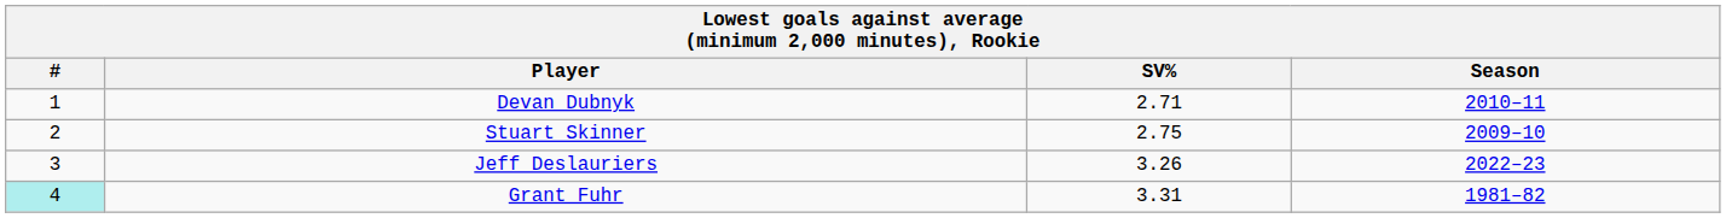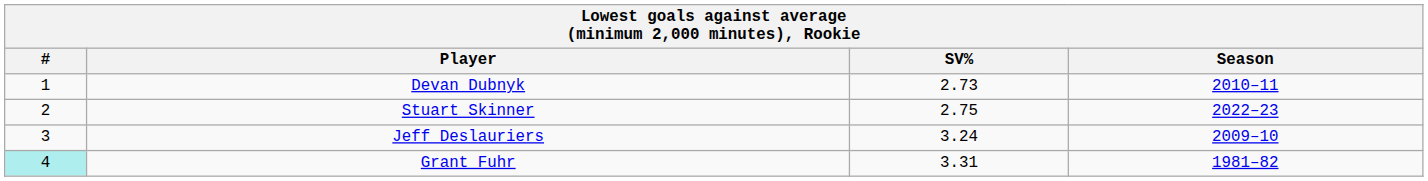 <table class="wikitable" style="text-align: center; font-size: 95%" width="70%">
 <tr>
 <th colspan="4">Lowest goals against average<br>(minimum 2,000 minutes), Rookie</th>
 </tr>
 <tr>
 <th>#</th>
 <th>Player</th>
 <th>SV%</th>
 <th>Season</th>
 </tr>
 <tr>
 <td>1</td>
 <td><a href='#'>Devan Dubnyk</a></td>
-<td>2.71</td>
+<td>2.73</td>
 <td><a href='#'>2010–11</a></td>
 </tr>
 <tr>
 <td>2</td>
 <td><a href='#'>Stuart Skinner</a></td>
 <td>2.75</td>
-<td><a href='#'>2009–10</a></td>
+<td><a href='#'>2022–23</a></td>
 </tr>
 <tr>
 <td>3</td>
 <td><a href='#'>Jeff Deslauriers</a></td>
-<td>3.26</td>
-<td><a href='#'>2022–23</a></td>
+<td>3.24</td>
+<td><a href='#'>2009–10</a></td>
 </tr>
 <tr>
 <td style="background: paleturquoise;">4</td>
 <td><a href='#'>Grant Fuhr</a></td>
 <td>3.31</td>
 <td><a href='#'>1981–82</a></td>
 </tr>
 </table>
